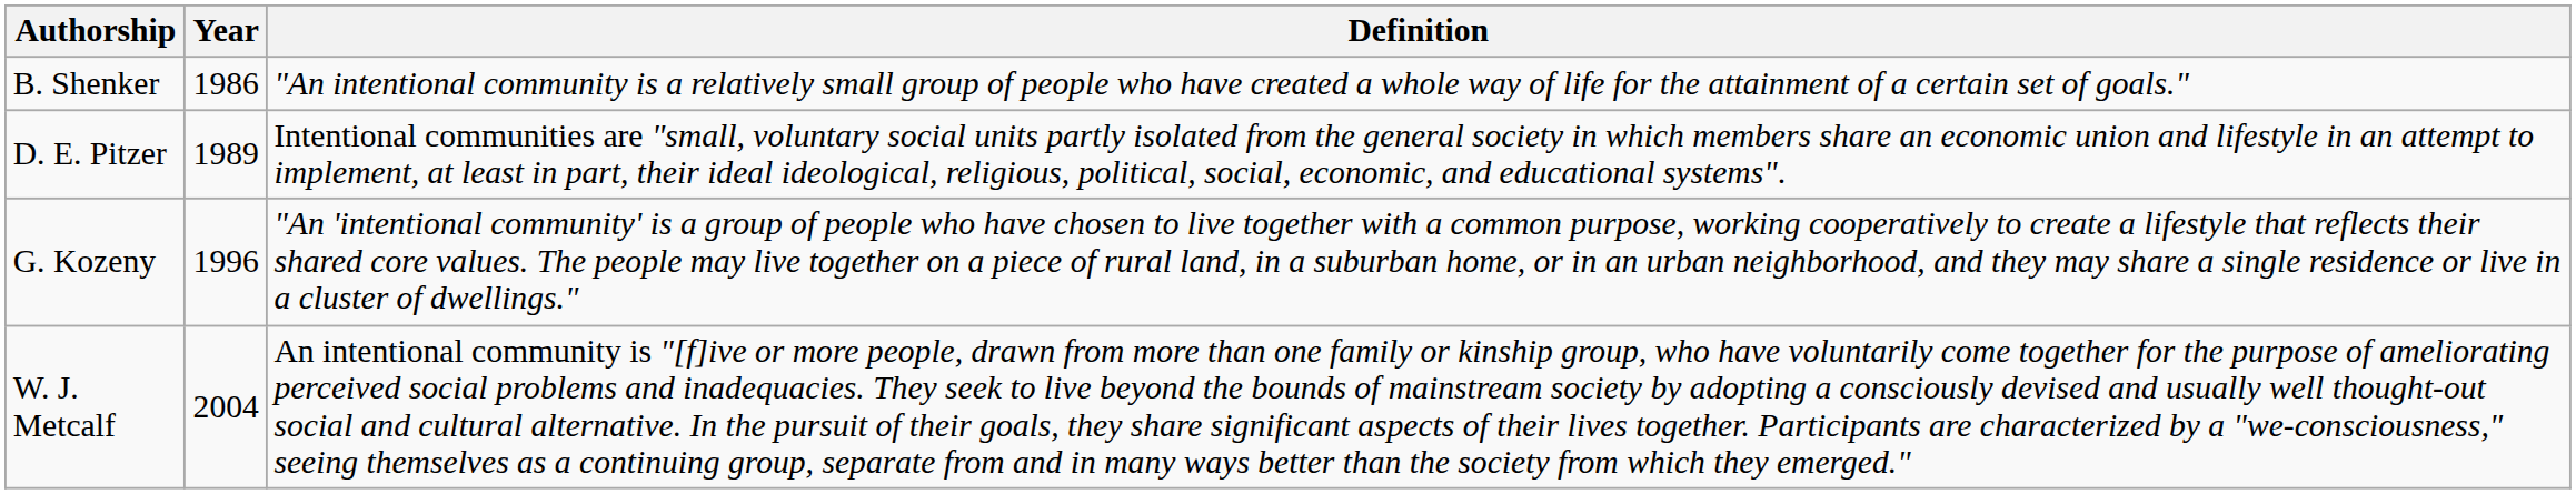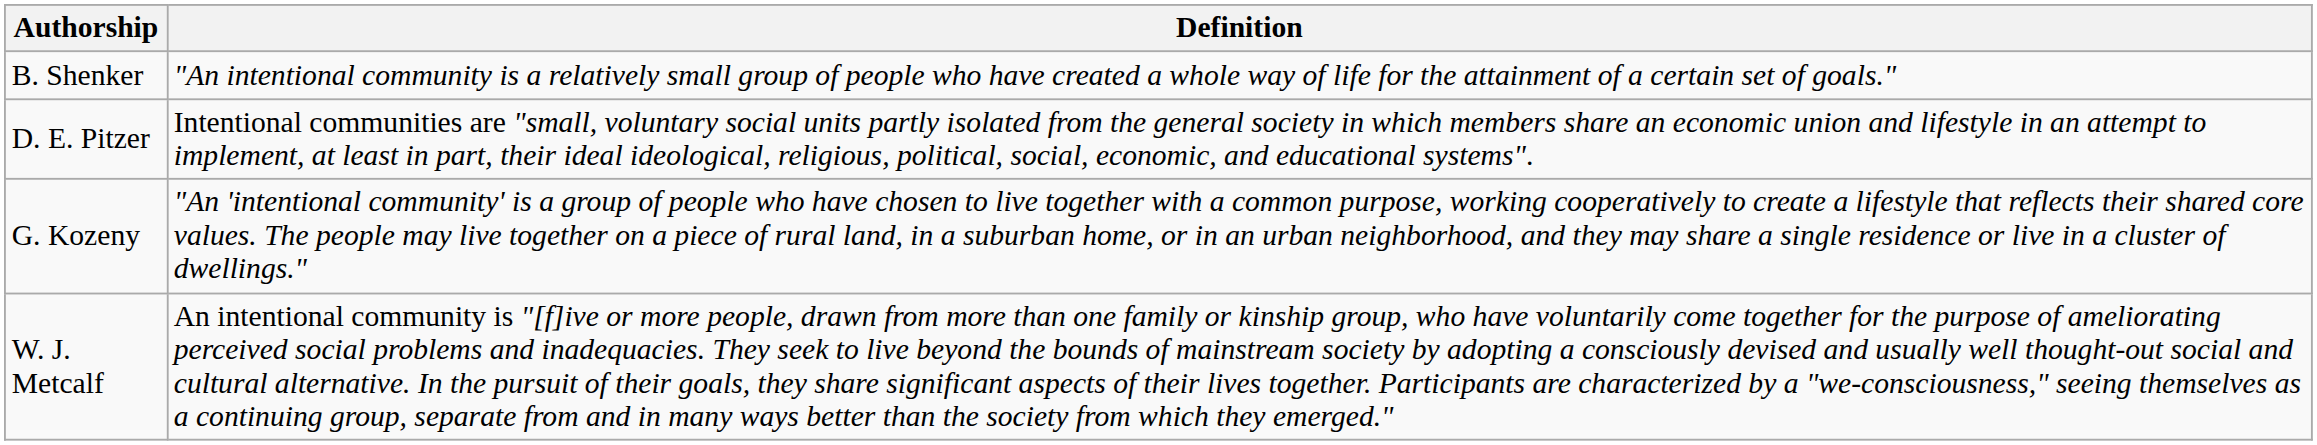 <table class="wikitable sortable">
 <tr>
 <th>Authorship</th>
-<th>Year</th>
 <th>Definition</th>
 </tr>
 <tr>
 <td>B. Shenker</td>
-<td>1986</td>
 <td><em>"An intentional community is a relatively small group of people who have created a whole way of life for the attainment of a certain set of goals."</em></td>
 </tr>
 <tr>
 <td>D. E. Pitzer</td>
-<td>1989</td>
 <td>Intentional communities are <em>"small, voluntary social units partly isolated from the general society in which members share an economic union and lifestyle in an attempt to implement, at least in part, their ideal ideological, religious, political, social, economic, and educational systems"</em>.</td>
 </tr>
 <tr>
 <td>G. Kozeny</td>
-<td>1996</td>
 <td><em>"An 'intentional community' is a group of people who have chosen to live together with a common purpose, working cooperatively to create a lifestyle that reflects their shared core values. The people may live together on a piece of rural land, in a suburban home, or in an urban neighborhood, and they may share a single residence or live in a cluster of dwellings."</em></td>
 </tr>
 <tr>
 <td>W. J. Metcalf</td>
-<td>2004</td>
 <td>An intentional community is <em>"[f]ive or more people, drawn from more than one family or kinship group, who have voluntarily come together for the purpose of ameliorating perceived social problems and inadequacies. They seek to live beyond the bounds of mainstream society by adopting a consciously devised and usually well thought-out social and cultural alternative. In the pursuit of their goals, they share significant aspects of their lives together. Participants are characterized by a "we-consciousness," seeing themselves as a continuing group, separate from and in many ways better than the society from which they emerged."</em></td>
 </tr>
 </table>
